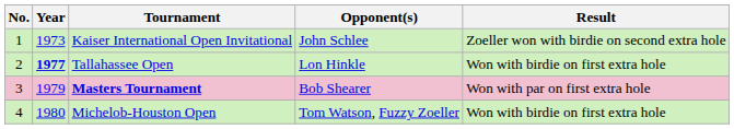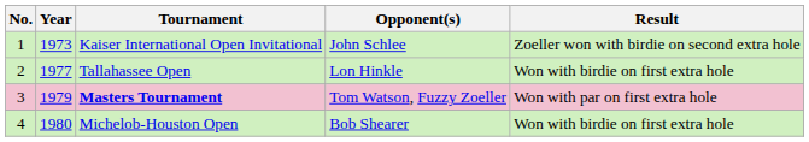 <table class="wikitable" style="font-size:95%;">
 <tr>
 <th>No.</th>
 <th>Year</th>
 <th>Tournament</th>
 <th>Opponent(s)</th>
 <th>Result</th>
 </tr>
 <tr style="background:#D0F0C0;">
 <td align=center>1</td>
 <td><a href='#'>1973</a></td>
 <td><a href='#'>Kaiser International Open Invitational</a></td>
 <td> <a href='#'>John Schlee</a></td>
 <td>Zoeller won with birdie on second extra hole</td>
 </tr>
 <tr style="background:#D0F0C0;">
 <td align=center>2</td>
-<td><strong><a href='#'>1977</a></strong></td>
+<td><a href='#'>1977</a></td>
 <td><a href='#'>Tallahassee Open</a></td>
 <td> <a href='#'>Lon Hinkle</a></td>
 <td>Won with birdie on first extra hole</td>
 </tr>
 <tr style="background:#F2C1D1;">
 <td align=center>3</td>
 <td><a href='#'>1979</a></td>
 <td><strong><a href='#'>Masters Tournament</a></strong></td>
-<td> <a href='#'>Bob Shearer</a></td>
+<td> <a href='#'>Tom Watson</a>,  <a href='#'>Fuzzy Zoeller</a></td>
 <td>Won with par on first extra hole</td>
 </tr>
 <tr style="background:#D0F0C0;">
 <td align=center>4</td>
 <td><a href='#'>1980</a></td>
 <td><a href='#'>Michelob-Houston Open</a></td>
-<td> <a href='#'>Tom Watson</a>,  <a href='#'>Fuzzy Zoeller</a></td>
+<td> <a href='#'>Bob Shearer</a></td>
 <td>Won with birdie on first extra hole</td>
 </tr>
 </table>
